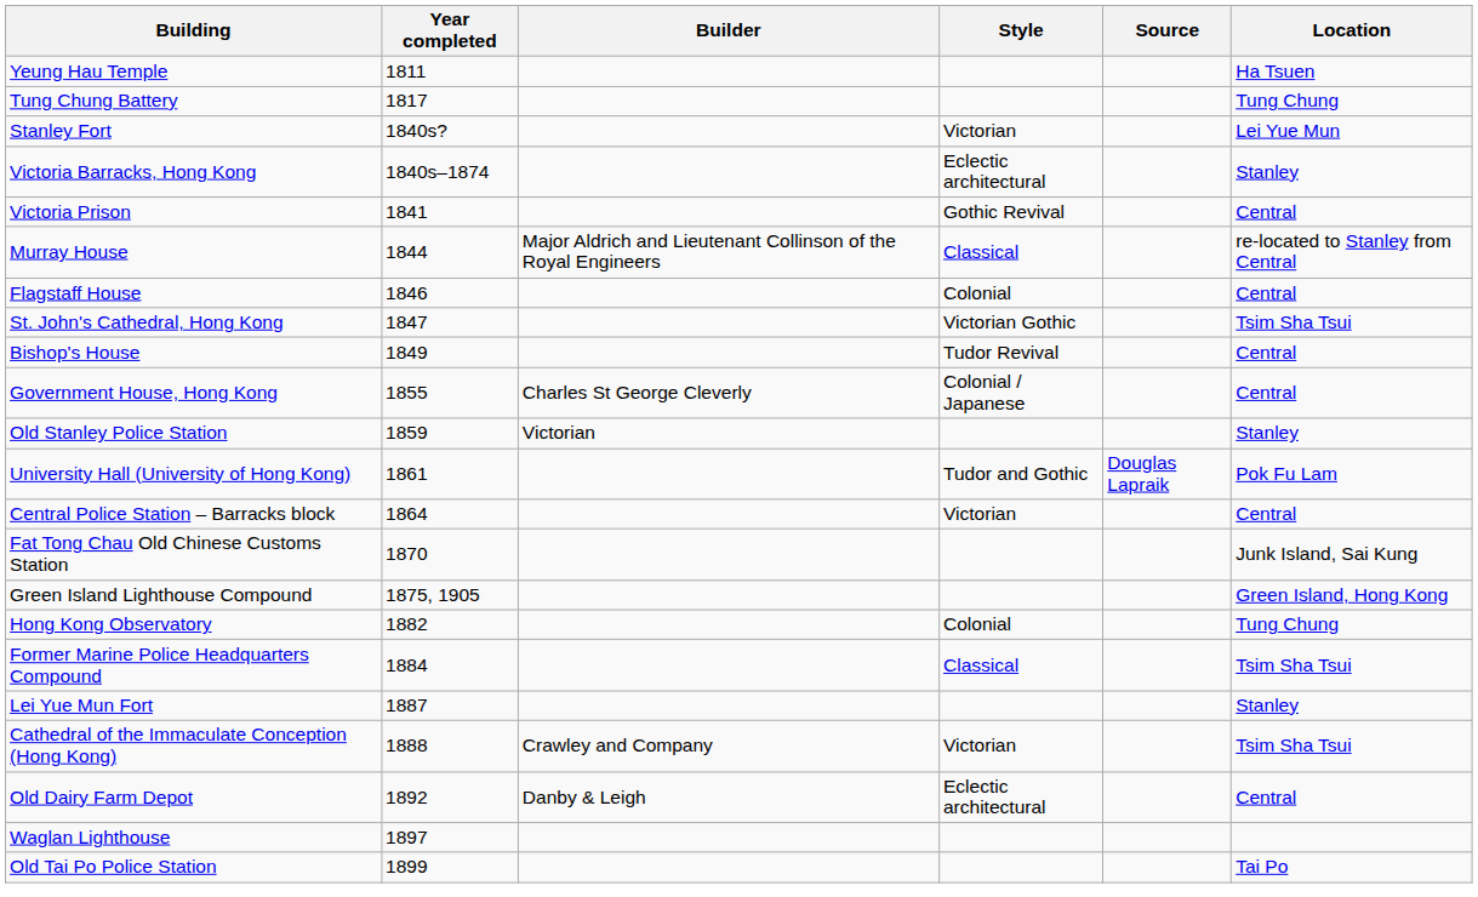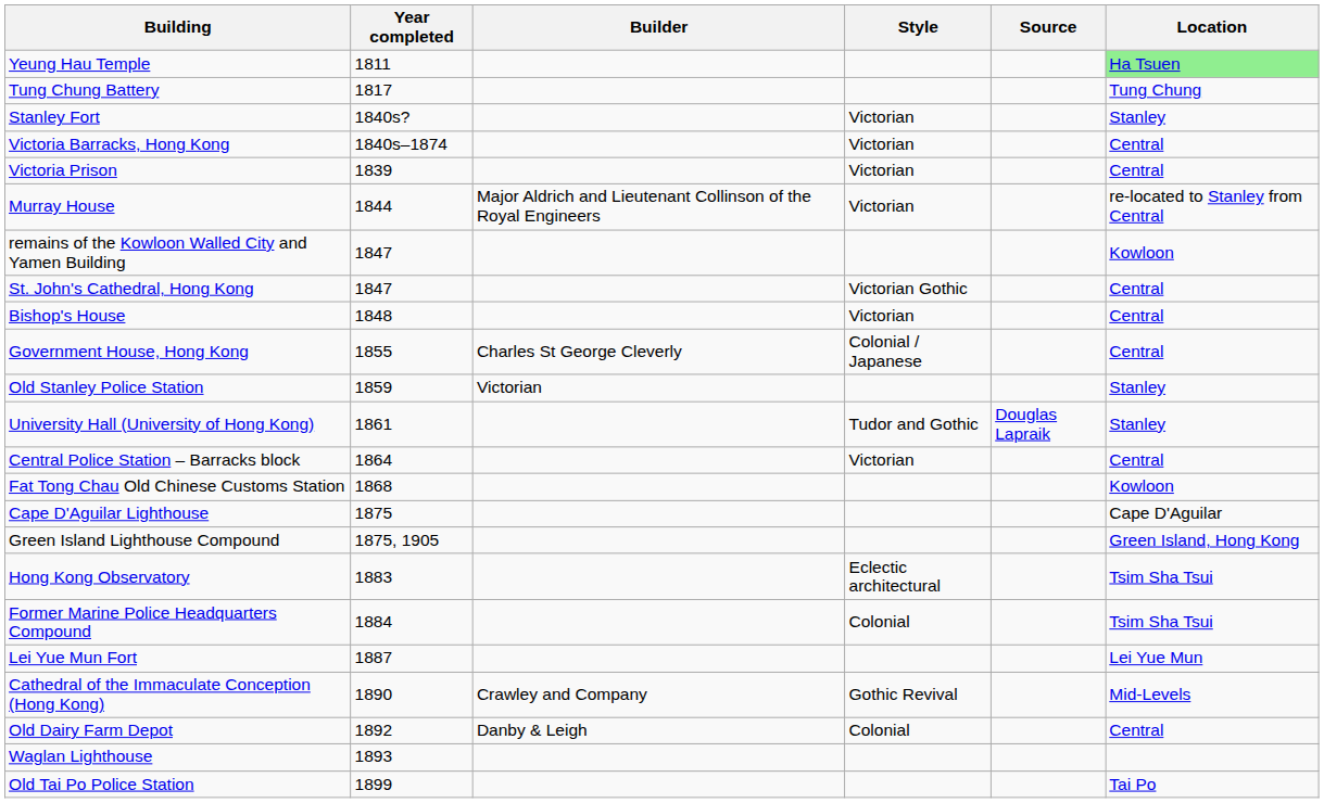 <table class="wikitable">
 <tr>
 <th>Building</th>
 <th>Year completed</th>
 <th>Builder</th>
 <th>Style</th>
 <th>Source</th>
 <th>Location</th>
 </tr>
 <tr>
 <td><a href='#'>Yeung Hau Temple</a></td>
 <td>1811</td>
 <td></td>
 <td></td>
 <td></td>
-<td><a href='#'>Ha Tsuen</a></td>
+<td style="background: lightgreen;"><a href='#'>Ha Tsuen</a></td>
 </tr>
 <tr>
 <td><a href='#'>Tung Chung Battery</a></td>
 <td>1817</td>
 <td></td>
 <td></td>
 <td></td>
 <td><a href='#'>Tung Chung</a></td>
 </tr>
 <tr>
 <td><a href='#'>Stanley Fort</a></td>
 <td>1840s?</td>
 <td></td>
 <td>Victorian</td>
 <td></td>
-<td><a href='#'>Lei Yue Mun</a></td>
+<td><a href='#'>Stanley</a></td>
 </tr>
 <tr>
 <td><a href='#'>Victoria Barracks, Hong Kong</a></td>
 <td>1840s–1874</td>
 <td></td>
-<td>Eclectic architectural</td>
+<td>Victorian</td>
 <td></td>
-<td><a href='#'>Stanley</a></td>
+<td><a href='#'>Central</a></td>
 </tr>
 <tr>
 <td><a href='#'>Victoria Prison</a></td>
-<td>1841</td>
+<td>1839</td>
 <td></td>
-<td>Gothic Revival</td>
+<td>Victorian</td>
 <td></td>
 <td><a href='#'>Central</a></td>
 </tr>
 <tr>
 <td><a href='#'>Murray House</a></td>
 <td>1844</td>
 <td>Major Aldrich and Lieutenant Collinson of the Royal Engineers</td>
-<td><a href='#'>Classical</a></td>
+<td>Victorian</td>
 <td></td>
 <td>re-located to <a href='#'>Stanley</a> from <a href='#'>Central</a></td>
 </tr>
 <tr>
-<td><a href='#'>Flagstaff House</a></td>
-<td>1846</td>
+<td>remains of the <a href='#'>Kowloon Walled City</a> and Yamen Building</td>
+<td>1847</td>
 <td></td>
-<td>Colonial</td>
 <td></td>
-<td><a href='#'>Central</a></td>
+<td></td>
+<td><a href='#'>Kowloon</a></td>
 </tr>
 <tr>
 <td><a href='#'>St. John's Cathedral, Hong Kong</a></td>
 <td>1847</td>
 <td></td>
 <td>Victorian Gothic</td>
 <td></td>
-<td><a href='#'>Tsim Sha Tsui</a></td>
+<td><a href='#'>Central</a></td>
 </tr>
 <tr>
 <td><a href='#'>Bishop's House</a></td>
-<td>1849</td>
+<td>1848</td>
 <td></td>
-<td>Tudor Revival</td>
+<td>Victorian</td>
 <td></td>
 <td><a href='#'>Central</a></td>
 </tr>
 <tr>
 <td><a href='#'>Government House, Hong Kong</a></td>
 <td>1855</td>
 <td>Charles St George Cleverly</td>
 <td>Colonial / Japanese</td>
 <td></td>
 <td><a href='#'>Central</a></td>
 </tr>
 <tr>
 <td><a href='#'>Old Stanley Police Station</a></td>
 <td>1859</td>
 <td>Victorian</td>
 <td></td>
 <td></td>
 <td><a href='#'>Stanley</a></td>
 </tr>
 <tr>
 <td><a href='#'>University Hall (University of Hong Kong)</a></td>
 <td>1861</td>
 <td></td>
 <td>Tudor and Gothic</td>
 <td><a href='#'>Douglas Lapraik</a></td>
-<td><a href='#'>Pok Fu Lam</a></td>
+<td><a href='#'>Stanley</a></td>
 </tr>
 <tr>
 <td><a href='#'>Central Police Station</a> – Barracks block</td>
 <td>1864</td>
 <td></td>
 <td>Victorian</td>
 <td></td>
 <td><a href='#'>Central</a></td>
 </tr>
 <tr>
 <td><a href='#'>Fat Tong Chau</a> Old Chinese Customs Station</td>
-<td>1870</td>
+<td>1868</td>
 <td></td>
 <td></td>
 <td></td>
-<td>Junk Island, Sai Kung</td>
+<td><a href='#'>Kowloon</a></td>
+</tr>
+<tr>
+<td><a href='#'>Cape D'Aguilar Lighthouse</a></td>
+<td>1875</td>
+<td></td>
+<td></td>
+<td></td>
+<td>Cape D'Aguilar</td>
 </tr>
 <tr>
 <td>Green Island Lighthouse Compound</td>
 <td>1875, 1905</td>
 <td></td>
 <td></td>
 <td></td>
 <td><a href='#'>Green Island, Hong Kong</a></td>
 </tr>
 <tr>
 <td><a href='#'>Hong Kong Observatory</a></td>
-<td>1882</td>
+<td>1883</td>
 <td></td>
-<td>Colonial</td>
+<td>Eclectic architectural</td>
 <td></td>
-<td><a href='#'>Tung Chung</a></td>
+<td><a href='#'>Tsim Sha Tsui</a></td>
 </tr>
 <tr>
 <td><a href='#'>Former Marine Police Headquarters Compound</a></td>
 <td>1884</td>
 <td></td>
-<td><a href='#'>Classical</a></td>
+<td>Colonial</td>
 <td></td>
 <td><a href='#'>Tsim Sha Tsui</a></td>
 </tr>
 <tr>
 <td><a href='#'>Lei Yue Mun Fort</a></td>
 <td>1887</td>
 <td></td>
 <td></td>
 <td></td>
-<td><a href='#'>Stanley</a></td>
+<td><a href='#'>Lei Yue Mun</a></td>
 </tr>
 <tr>
 <td><a href='#'>Cathedral of the Immaculate Conception (Hong Kong)</a></td>
-<td>1888</td>
+<td>1890</td>
 <td>Crawley and Company</td>
-<td>Victorian</td>
+<td>Gothic Revival</td>
 <td></td>
-<td><a href='#'>Tsim Sha Tsui</a></td>
+<td><a href='#'>Mid-Levels</a></td>
 </tr>
 <tr>
 <td><a href='#'>Old Dairy Farm Depot</a></td>
 <td>1892</td>
 <td>Danby & Leigh</td>
-<td>Eclectic architectural</td>
+<td>Colonial</td>
 <td></td>
 <td><a href='#'>Central</a></td>
 </tr>
 <tr>
 <td><a href='#'>Waglan Lighthouse</a></td>
-<td>1897</td>
+<td>1893</td>
 <td></td>
 <td></td>
 <td></td>
 <td></td>
 </tr>
 <tr>
 <td><a href='#'>Old Tai Po Police Station</a></td>
 <td>1899</td>
 <td></td>
 <td></td>
 <td></td>
 <td><a href='#'>Tai Po</a></td>
 </tr>
 </table>
